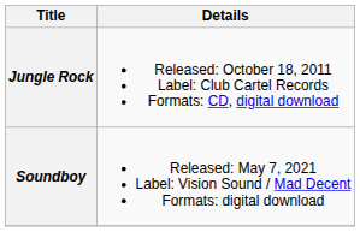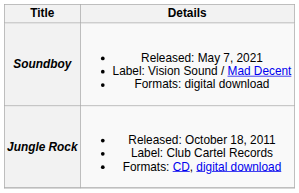 <table class="wikitable plainrowheaders" style="text-align:center;">
 <tr>
 <th scope="col" rowspan="1">Title</th>
 <th scope="col" rowspan="1">Details</th>
 </tr>
 <tr>
+<th scope="row"><em>Soundboy</em></th>
+<td><br><ul><li>Released: May 7, 2021</li><li>Label: Vision Sound / <a href='#'>Mad Decent</a></li><li>Formats: digital download</li></ul></td>
+</tr>
+<tr>
 <th scope="row"><em>Jungle Rock</em></th>
 <td><br><ul><li>Released: October 18, 2011</li><li>Label: Club Cartel Records</li><li>Formats: <a href='#'>CD</a>, <a href='#'>digital download</a></li></ul></td>
 </tr>
 <tr>
-<th scope="row"><em>Soundboy</em></th>
-<td><br><ul><li>Released: May 7, 2021</li><li>Label: Vision Sound / <a href='#'>Mad Decent</a></li><li>Formats: digital download</li></ul></td>
-</tr>
-<tr>
 </tr>
 </table>
